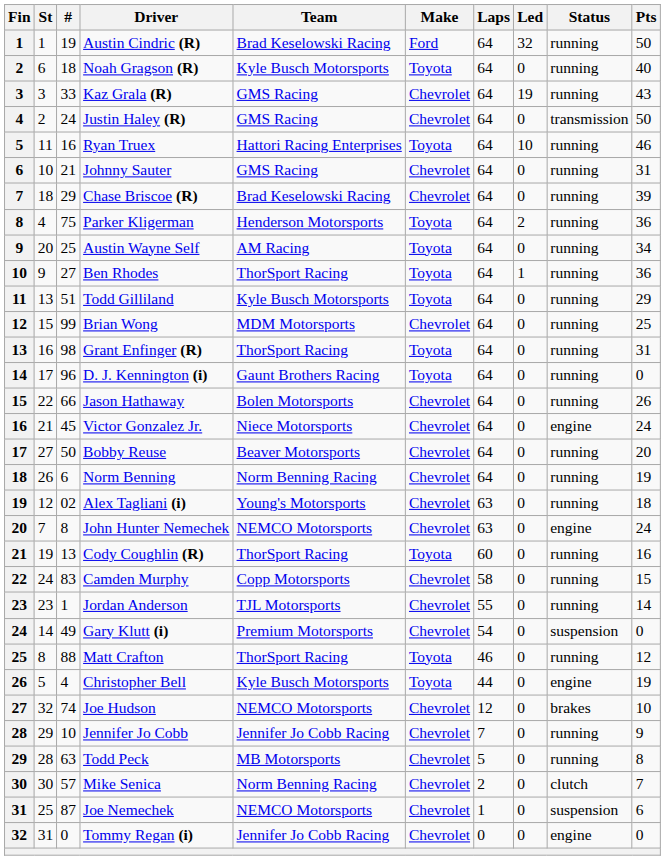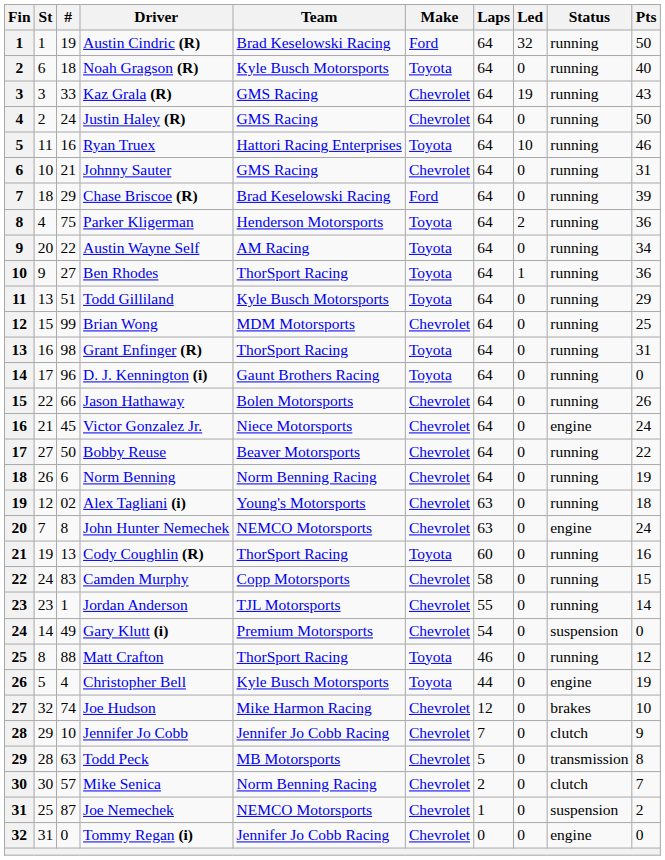 <table class="wikitable" style="font-size:95%">
 <tr>
 <th>Fin</th>
 <th>St</th>
 <th>#</th>
 <th>Driver</th>
 <th>Team</th>
 <th>Make</th>
 <th>Laps</th>
 <th>Led</th>
 <th>Status</th>
 <th>Pts</th>
 </tr>
 <tr>
 <th>1</th>
 <td>1</td>
 <td>19</td>
 <td><a href='#'>Austin Cindric</a> <strong>(R)</strong></td>
 <td><a href='#'>Brad Keselowski Racing</a></td>
 <td><a href='#'>Ford</a></td>
 <td>64</td>
 <td>32</td>
 <td>running</td>
 <td>50</td>
 </tr>
 <tr>
 <th>2</th>
 <td>6</td>
 <td>18</td>
 <td><a href='#'>Noah Gragson</a> <strong>(R)</strong></td>
 <td><a href='#'>Kyle Busch Motorsports</a></td>
 <td><a href='#'>Toyota</a></td>
 <td>64</td>
 <td>0</td>
 <td>running</td>
 <td>40</td>
 </tr>
 <tr>
 <th>3</th>
 <td>3</td>
 <td>33</td>
 <td><a href='#'>Kaz Grala</a> <strong>(R)</strong></td>
 <td><a href='#'>GMS Racing</a></td>
 <td><a href='#'>Chevrolet</a></td>
 <td>64</td>
 <td>19</td>
 <td>running</td>
 <td>43</td>
 </tr>
 <tr>
 <th>4</th>
 <td>2</td>
 <td>24</td>
 <td><a href='#'>Justin Haley</a> <strong>(R)</strong></td>
 <td><a href='#'>GMS Racing</a></td>
 <td><a href='#'>Chevrolet</a></td>
 <td>64</td>
 <td>0</td>
-<td>transmission</td>
+<td>running</td>
 <td>50</td>
 </tr>
 <tr>
 <th>5</th>
 <td>11</td>
 <td>16</td>
 <td><a href='#'>Ryan Truex</a></td>
 <td><a href='#'>Hattori Racing Enterprises</a></td>
 <td><a href='#'>Toyota</a></td>
 <td>64</td>
 <td>10</td>
 <td>running</td>
 <td>46</td>
 </tr>
 <tr>
 <th>6</th>
 <td>10</td>
 <td>21</td>
 <td><a href='#'>Johnny Sauter</a></td>
 <td><a href='#'>GMS Racing</a></td>
 <td><a href='#'>Chevrolet</a></td>
 <td>64</td>
 <td>0</td>
 <td>running</td>
 <td>31</td>
 </tr>
 <tr>
 <th>7</th>
 <td>18</td>
 <td>29</td>
 <td><a href='#'>Chase Briscoe</a> <strong>(R)</strong></td>
 <td><a href='#'>Brad Keselowski Racing</a></td>
-<td><a href='#'>Chevrolet</a></td>
+<td><a href='#'>Ford</a></td>
 <td>64</td>
 <td>0</td>
 <td>running</td>
 <td>39</td>
 </tr>
 <tr>
 <th>8</th>
 <td>4</td>
 <td>75</td>
 <td><a href='#'>Parker Kligerman</a></td>
 <td><a href='#'>Henderson Motorsports</a></td>
 <td><a href='#'>Toyota</a></td>
 <td>64</td>
 <td>2</td>
 <td>running</td>
 <td>36</td>
 </tr>
 <tr>
 <th>9</th>
 <td>20</td>
-<td>25</td>
+<td>22</td>
 <td><a href='#'>Austin Wayne Self</a></td>
 <td><a href='#'>AM Racing</a></td>
 <td><a href='#'>Toyota</a></td>
 <td>64</td>
 <td>0</td>
 <td>running</td>
 <td>34</td>
 </tr>
 <tr>
 <th>10</th>
 <td>9</td>
 <td>27</td>
 <td><a href='#'>Ben Rhodes</a></td>
 <td><a href='#'>ThorSport Racing</a></td>
 <td><a href='#'>Toyota</a></td>
 <td>64</td>
 <td>1</td>
 <td>running</td>
 <td>36</td>
 </tr>
 <tr>
 <th>11</th>
 <td>13</td>
 <td>51</td>
 <td><a href='#'>Todd Gilliland</a></td>
 <td><a href='#'>Kyle Busch Motorsports</a></td>
 <td><a href='#'>Toyota</a></td>
 <td>64</td>
 <td>0</td>
 <td>running</td>
 <td>29</td>
 </tr>
 <tr>
 <th>12</th>
 <td>15</td>
 <td>99</td>
 <td><a href='#'>Brian Wong</a></td>
 <td><a href='#'>MDM Motorsports</a></td>
 <td><a href='#'>Chevrolet</a></td>
 <td>64</td>
 <td>0</td>
 <td>running</td>
 <td>25</td>
 </tr>
 <tr>
 <th>13</th>
 <td>16</td>
 <td>98</td>
 <td><a href='#'>Grant Enfinger</a> <strong>(R)</strong></td>
 <td><a href='#'>ThorSport Racing</a></td>
 <td><a href='#'>Toyota</a></td>
 <td>64</td>
 <td>0</td>
 <td>running</td>
 <td>31</td>
 </tr>
 <tr>
 <th>14</th>
 <td>17</td>
 <td>96</td>
 <td><a href='#'>D. J. Kennington</a> <strong>(i)</strong></td>
 <td><a href='#'>Gaunt Brothers Racing</a></td>
 <td><a href='#'>Toyota</a></td>
 <td>64</td>
 <td>0</td>
 <td>running</td>
 <td>0</td>
 </tr>
 <tr>
 <th>15</th>
 <td>22</td>
 <td>66</td>
 <td><a href='#'>Jason Hathaway</a></td>
 <td><a href='#'>Bolen Motorsports</a></td>
 <td><a href='#'>Chevrolet</a></td>
 <td>64</td>
 <td>0</td>
 <td>running</td>
 <td>26</td>
 </tr>
 <tr>
 <th>16</th>
 <td>21</td>
 <td>45</td>
 <td><a href='#'>Victor Gonzalez Jr.</a></td>
 <td><a href='#'>Niece Motorsports</a></td>
 <td><a href='#'>Chevrolet</a></td>
 <td>64</td>
 <td>0</td>
 <td>engine</td>
 <td>24</td>
 </tr>
 <tr>
 <th>17</th>
 <td>27</td>
 <td>50</td>
 <td><a href='#'>Bobby Reuse</a></td>
 <td><a href='#'>Beaver Motorsports</a></td>
 <td><a href='#'>Chevrolet</a></td>
 <td>64</td>
 <td>0</td>
 <td>running</td>
-<td>20</td>
+<td>22</td>
 </tr>
 <tr>
 <th>18</th>
 <td>26</td>
 <td>6</td>
 <td><a href='#'>Norm Benning</a></td>
 <td><a href='#'>Norm Benning Racing</a></td>
 <td><a href='#'>Chevrolet</a></td>
 <td>64</td>
 <td>0</td>
 <td>running</td>
 <td>19</td>
 </tr>
 <tr>
 <th>19</th>
 <td>12</td>
 <td>02</td>
 <td><a href='#'>Alex Tagliani</a> <strong>(i)</strong></td>
 <td><a href='#'>Young's Motorsports</a></td>
 <td><a href='#'>Chevrolet</a></td>
 <td>63</td>
 <td>0</td>
 <td>running</td>
 <td>18</td>
 </tr>
 <tr>
 <th>20</th>
 <td>7</td>
 <td>8</td>
 <td><a href='#'>John Hunter Nemechek</a></td>
 <td><a href='#'>NEMCO Motorsports</a></td>
 <td><a href='#'>Chevrolet</a></td>
 <td>63</td>
 <td>0</td>
 <td>engine</td>
 <td>24</td>
 </tr>
 <tr>
 <th>21</th>
 <td>19</td>
 <td>13</td>
 <td><a href='#'>Cody Coughlin</a> <strong>(R)</strong></td>
 <td><a href='#'>ThorSport Racing</a></td>
 <td><a href='#'>Toyota</a></td>
 <td>60</td>
 <td>0</td>
 <td>running</td>
 <td>16</td>
 </tr>
 <tr>
 <th>22</th>
 <td>24</td>
 <td>83</td>
 <td><a href='#'>Camden Murphy</a></td>
 <td><a href='#'>Copp Motorsports</a></td>
 <td><a href='#'>Chevrolet</a></td>
 <td>58</td>
 <td>0</td>
 <td>running</td>
 <td>15</td>
 </tr>
 <tr>
 <th>23</th>
 <td>23</td>
 <td>1</td>
 <td><a href='#'>Jordan Anderson</a></td>
 <td><a href='#'>TJL Motorsports</a></td>
 <td><a href='#'>Chevrolet</a></td>
 <td>55</td>
 <td>0</td>
 <td>running</td>
 <td>14</td>
 </tr>
 <tr>
 <th>24</th>
 <td>14</td>
 <td>49</td>
 <td><a href='#'>Gary Klutt</a> <strong>(i)</strong></td>
 <td><a href='#'>Premium Motorsports</a></td>
 <td><a href='#'>Chevrolet</a></td>
 <td>54</td>
 <td>0</td>
 <td>suspension</td>
 <td>0</td>
 </tr>
 <tr>
 <th>25</th>
 <td>8</td>
 <td>88</td>
 <td><a href='#'>Matt Crafton</a></td>
 <td><a href='#'>ThorSport Racing</a></td>
 <td><a href='#'>Toyota</a></td>
 <td>46</td>
 <td>0</td>
 <td>running</td>
 <td>12</td>
 </tr>
 <tr>
 <th>26</th>
 <td>5</td>
 <td>4</td>
 <td><a href='#'>Christopher Bell</a></td>
 <td><a href='#'>Kyle Busch Motorsports</a></td>
 <td><a href='#'>Toyota</a></td>
 <td>44</td>
 <td>0</td>
 <td>engine</td>
 <td>19</td>
 </tr>
 <tr>
 <th>27</th>
 <td>32</td>
 <td>74</td>
 <td><a href='#'>Joe Hudson</a></td>
-<td><a href='#'>NEMCO Motorsports</a></td>
+<td><a href='#'>Mike Harmon Racing</a></td>
 <td><a href='#'>Chevrolet</a></td>
 <td>12</td>
 <td>0</td>
 <td>brakes</td>
 <td>10</td>
 </tr>
 <tr>
 <th>28</th>
 <td>29</td>
 <td>10</td>
 <td><a href='#'>Jennifer Jo Cobb</a></td>
 <td><a href='#'>Jennifer Jo Cobb Racing</a></td>
 <td><a href='#'>Chevrolet</a></td>
 <td>7</td>
 <td>0</td>
-<td>running</td>
+<td>clutch</td>
 <td>9</td>
 </tr>
 <tr>
 <th>29</th>
 <td>28</td>
 <td>63</td>
 <td><a href='#'>Todd Peck</a></td>
 <td><a href='#'>MB Motorsports</a></td>
 <td><a href='#'>Chevrolet</a></td>
 <td>5</td>
 <td>0</td>
-<td>running</td>
+<td>transmission</td>
 <td>8</td>
 </tr>
 <tr>
 <th>30</th>
 <td>30</td>
 <td>57</td>
 <td><a href='#'>Mike Senica</a></td>
 <td><a href='#'>Norm Benning Racing</a></td>
 <td><a href='#'>Chevrolet</a></td>
 <td>2</td>
 <td>0</td>
 <td>clutch</td>
 <td>7</td>
 </tr>
 <tr>
 <th>31</th>
 <td>25</td>
 <td>87</td>
 <td><a href='#'>Joe Nemechek</a></td>
 <td><a href='#'>NEMCO Motorsports</a></td>
 <td><a href='#'>Chevrolet</a></td>
 <td>1</td>
 <td>0</td>
 <td>suspension</td>
-<td>6</td>
+<td>2</td>
 </tr>
 <tr>
 <th>32</th>
 <td>31</td>
 <td>0</td>
 <td><a href='#'>Tommy Regan</a> <strong>(i)</strong></td>
 <td><a href='#'>Jennifer Jo Cobb Racing</a></td>
 <td><a href='#'>Chevrolet</a></td>
 <td>0</td>
 <td>0</td>
 <td>engine</td>
 <td>0</td>
 </tr>
 <tr>
 <th colspan="10"></th>
 </tr>
 </table>
